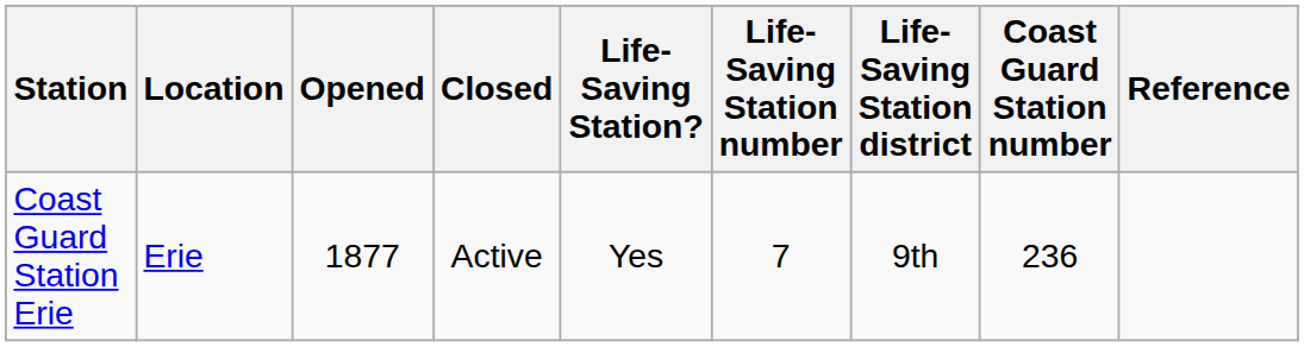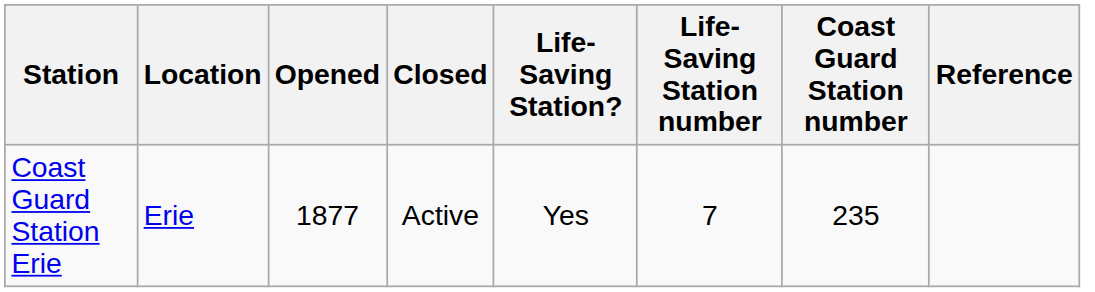 <table class="wikitable sortable" style="text-align:left;">
 <tr>
 <th>Station</th>
 <th>Location</th>
 <th>Opened</th>
 <th>Closed</th>
 <th>Life-Saving Station?</th>
 <th>Life-Saving Station number</th>
-<th>Life-Saving Station district</th>
 <th>Coast Guard Station number</th>
 <th>Reference</th>
 </tr>
 <tr>
 <td><a href='#'>Coast Guard Station Erie</a></td>
 <td><a href='#'>Erie</a></td>
 <td align="center">1877</td>
 <td align="center">Active</td>
 <td align="center">Yes</td>
 <td align="center">7</td>
-<td align="center">9th</td>
-<td align="center">236</td>
+<td align="center">235</td>
 <td align="center"></td>
 </tr>
 </table>
